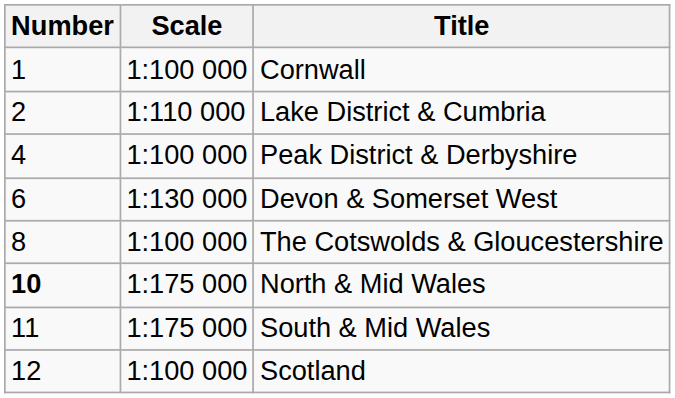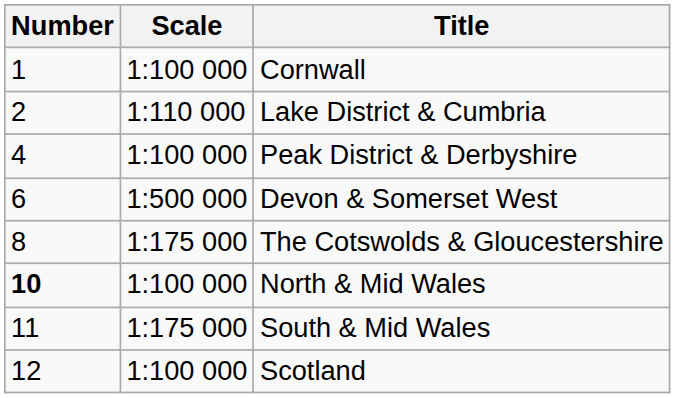 <table class="wikitable">
 <tr>
 <th>Number</th>
 <th>Scale</th>
 <th>Title</th>
 </tr>
 <tr>
 <td>1</td>
 <td>1:100 000</td>
 <td>Cornwall</td>
 </tr>
 <tr>
 <td>2</td>
 <td>1:110 000</td>
 <td>Lake District & Cumbria</td>
 </tr>
 <tr>
 <td>4</td>
 <td>1:100 000</td>
 <td>Peak District & Derbyshire</td>
 </tr>
 <tr>
 <td>6</td>
-<td>1:130 000</td>
+<td>1:500 000</td>
 <td>Devon & Somerset West</td>
 </tr>
 <tr>
 <td>8</td>
-<td>1:100 000</td>
+<td>1:175 000</td>
 <td>The Cotswolds & Gloucestershire</td>
 </tr>
 <tr>
 <td><strong>10</strong></td>
-<td>1:175 000</td>
+<td>1:100 000</td>
 <td>North & Mid Wales</td>
 </tr>
 <tr>
 <td>11</td>
 <td>1:175 000</td>
 <td>South & Mid Wales</td>
 </tr>
 <tr>
 <td>12</td>
 <td>1:100 000</td>
 <td>Scotland</td>
 </tr>
 </table>
